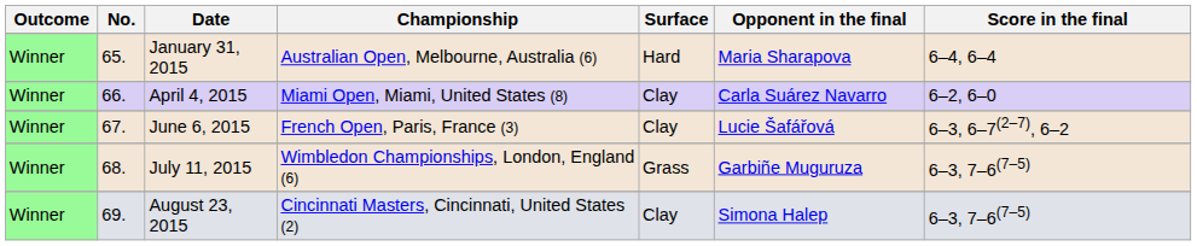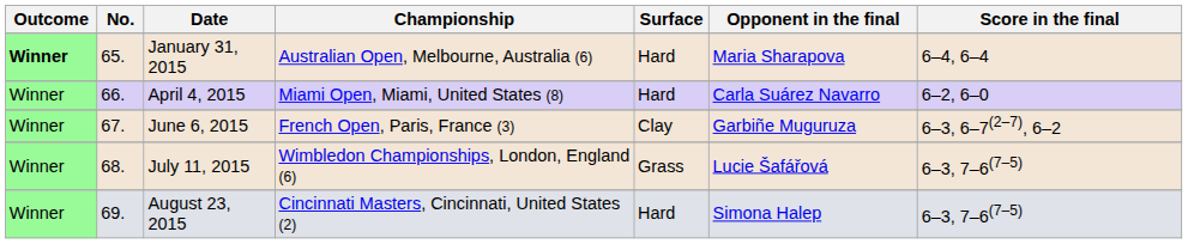 <table class="sortable wikitable" style=font-size:97%>
 <tr>
 <th width=75>Outcome</th>
 <th width=35>No.</th>
 <th width=110>Date</th>
 <th width=315>Championship</th>
 <th width=60>Surface</th>
 <th width=180>Opponent in the final</th>
 <th width=230>Score in the final</th>
 </tr>
 <tr>
 </tr>
 <tr bgcolor=#F3E6D7>
-<td bgcolor=98FB98>Winner</td>
+<td bgcolor=98FB98><strong>Winner</strong></td>
 <td>65.</td>
 <td>January 31, 2015</td>
 <td><a href='#'>Australian Open</a>, Melbourne, Australia <small>(6)</small></td>
 <td>Hard</td>
 <td> <a href='#'>Maria Sharapova</a></td>
 <td>6–4, 6–4</td>
 </tr>
 <tr>
 </tr>
 <tr bgcolor=#D8CEF6>
 <td bgcolor=98FB98>Winner</td>
 <td>66.</td>
 <td>April 4, 2015</td>
 <td><a href='#'>Miami Open</a>, Miami, United States <small>(8)</small></td>
-<td>Clay</td>
+<td>Hard</td>
 <td> <a href='#'>Carla Suárez Navarro</a></td>
 <td>6–2, 6–0</td>
 </tr>
 <tr>
 </tr>
 <tr bgcolor=#F3E6D7>
 <td bgcolor=98FB98>Winner</td>
 <td>67.</td>
 <td>June 6, 2015</td>
 <td><a href='#'>French Open</a>, Paris, France <small>(3)</small></td>
 <td>Clay</td>
-<td> <a href='#'>Lucie Šafářová</a></td>
+<td> <a href='#'>Garbiñe Muguruza</a></td>
 <td>6–3, 6–7<sup>(2–7)</sup>, 6–2</td>
 </tr>
 <tr>
 </tr>
 <tr bgcolor=#F3E6D7>
 <td bgcolor=98FB98>Winner</td>
 <td>68.</td>
 <td>July 11, 2015</td>
 <td><a href='#'>Wimbledon Championships</a>, London, England <small>(6)</small></td>
 <td>Grass</td>
-<td> <a href='#'>Garbiñe Muguruza</a></td>
+<td> <a href='#'>Lucie Šafářová</a></td>
 <td>6–3, 7–6<sup>(7–5)</sup></td>
 </tr>
 <tr>
 </tr>
 <tr bgcolor=#dfe2e9>
 <td bgcolor=98FB98>Winner</td>
 <td>69.</td>
 <td>August 23, 2015</td>
 <td><a href='#'>Cincinnati Masters</a>, Cincinnati, United States <small>(2)</small></td>
-<td>Clay</td>
+<td>Hard</td>
 <td> <a href='#'>Simona Halep</a></td>
 <td>6–3, 7–6<sup>(7–5)</sup></td>
 </tr>
 </table>
